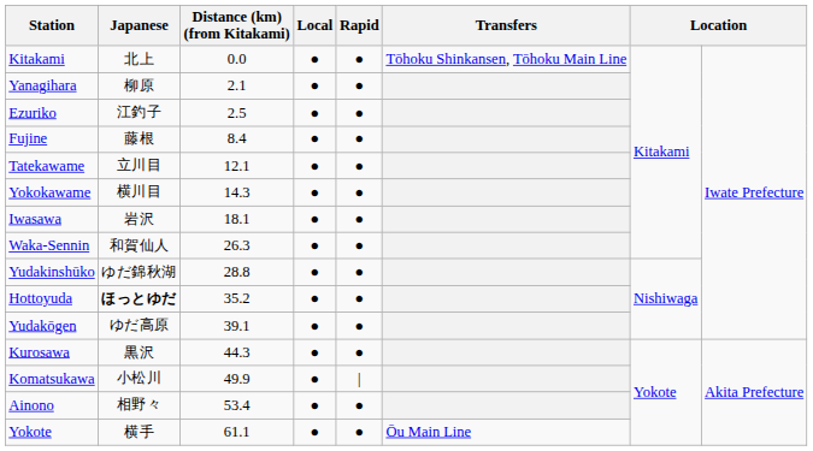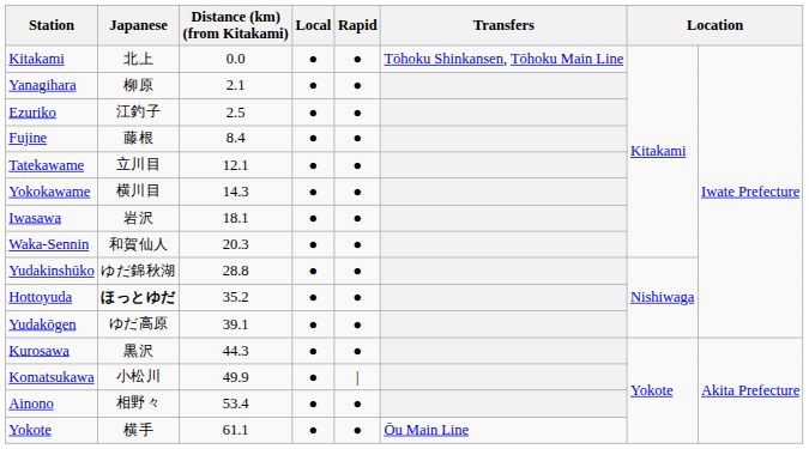 <table class=wikitable>
 <tr>
 <th style="border-bottom:3px brown;">Station</th>
 <th ! style="border-bottom:3px brown;">Japanese</th>
 <th ! style="border-bottom:3px brown;">Distance (km)<br>(from Kitakami)</th>
 <th ! style="border-bottom:3px brown;">Local</th>
 <th ! style="border-bottom:3px brown;">Rapid</th>
 <th ! style="border-bottom:3px brown;">Transfers</th>
 <th colspan=2 style="border-bottom:3px brown;">Location</th>
 </tr>
 <tr>
 <td><a href='#'>Kitakami</a></td>
 <td align=center>北上</td>
 <td align=center>0.0</td>
 <td align=center>●</td>
 <td align=center>●</td>
 <td><a href='#'>Tōhoku Shinkansen</a>, <a href='#'>Tōhoku Main Line</a></td>
 <td rowspan=8><a href='#'>Kitakami</a></td>
 <td rowspan=11><a href='#'>Iwate Prefecture</a></td>
 </tr>
 <tr>
 <td><a href='#'>Yanagihara</a></td>
 <td align=center>柳原</td>
 <td align=center>2.1</td>
 <td align=center>●</td>
 <td align=center>●</td>
 <th></th>
 </tr>
 <tr>
 <td><a href='#'>Ezuriko</a></td>
 <td align=center>江釣子</td>
 <td align=center>2.5</td>
 <td align=center>●</td>
 <td align=center>●</td>
 <th></th>
 </tr>
 <tr>
 <td><a href='#'>Fujine</a></td>
 <td align=center>藤根</td>
 <td align=center>8.4</td>
 <td align=center>●</td>
 <td align=center>●</td>
 <th></th>
 </tr>
 <tr>
 <td><a href='#'>Tatekawame</a></td>
 <td align=center>立川目</td>
 <td align=center>12.1</td>
 <td align=center>●</td>
 <td align=center>●</td>
 <th></th>
 </tr>
 <tr>
 <td><a href='#'>Yokokawame</a></td>
 <td align=center>横川目</td>
 <td align=center>14.3</td>
 <td align=center>●</td>
 <td align=center>●</td>
 <th></th>
 </tr>
 <tr>
 <td><a href='#'>Iwasawa</a></td>
 <td align=center>岩沢</td>
 <td align=center>18.1</td>
 <td align=center>●</td>
 <td align=center>●</td>
 <th></th>
 </tr>
 <tr>
 <td><a href='#'>Waka-Sennin</a></td>
 <td align=center>和賀仙人</td>
-<td align=center>26.3</td>
+<td align=center>20.3</td>
 <td align=center>●</td>
 <td align=center>●</td>
 <th></th>
 </tr>
 <tr>
 <td><a href='#'>Yudakinshūko</a></td>
 <td align=center>ゆだ錦秋湖</td>
 <td align=center>28.8</td>
 <td align=center>●</td>
 <td align=center>●</td>
 <th></th>
 <td rowspan=3><a href='#'>Nishiwaga</a></td>
 </tr>
 <tr>
 <td><a href='#'>Hottoyuda</a></td>
 <td align=center><strong>ほっとゆだ</strong></td>
 <td align=center>35.2</td>
 <td align=center>●</td>
 <td align=center>●</td>
 <th></th>
 </tr>
 <tr>
 <td><a href='#'>Yudakōgen</a></td>
 <td align=center>ゆだ高原</td>
 <td align=center>39.1</td>
 <td align=center>●</td>
 <td align=center>●</td>
 <th></th>
 </tr>
 <tr>
 <td><a href='#'>Kurosawa</a></td>
 <td align=center>黒沢</td>
 <td align=center>44.3</td>
 <td align=center>●</td>
 <td align=center>●</td>
 <th></th>
 <td rowspan=4><a href='#'>Yokote</a></td>
 <td rowspan=4><a href='#'>Akita Prefecture</a></td>
 </tr>
 <tr>
 <td><a href='#'>Komatsukawa</a></td>
 <td align=center>小松川</td>
 <td align=center>49.9</td>
 <td align=center>●</td>
 <td align=center>|</td>
 <th></th>
 </tr>
 <tr>
 <td><a href='#'>Ainono</a></td>
 <td align=center>相野々</td>
 <td align=center>53.4</td>
 <td align=center>●</td>
 <td align=center>●</td>
 <th></th>
 </tr>
 <tr>
 <td><a href='#'>Yokote</a></td>
 <td align=center>横手</td>
 <td align=center>61.1</td>
 <td align=center>●</td>
 <td align=center>●</td>
 <td><a href='#'>Ōu Main Line</a></td>
 </tr>
 </table>
